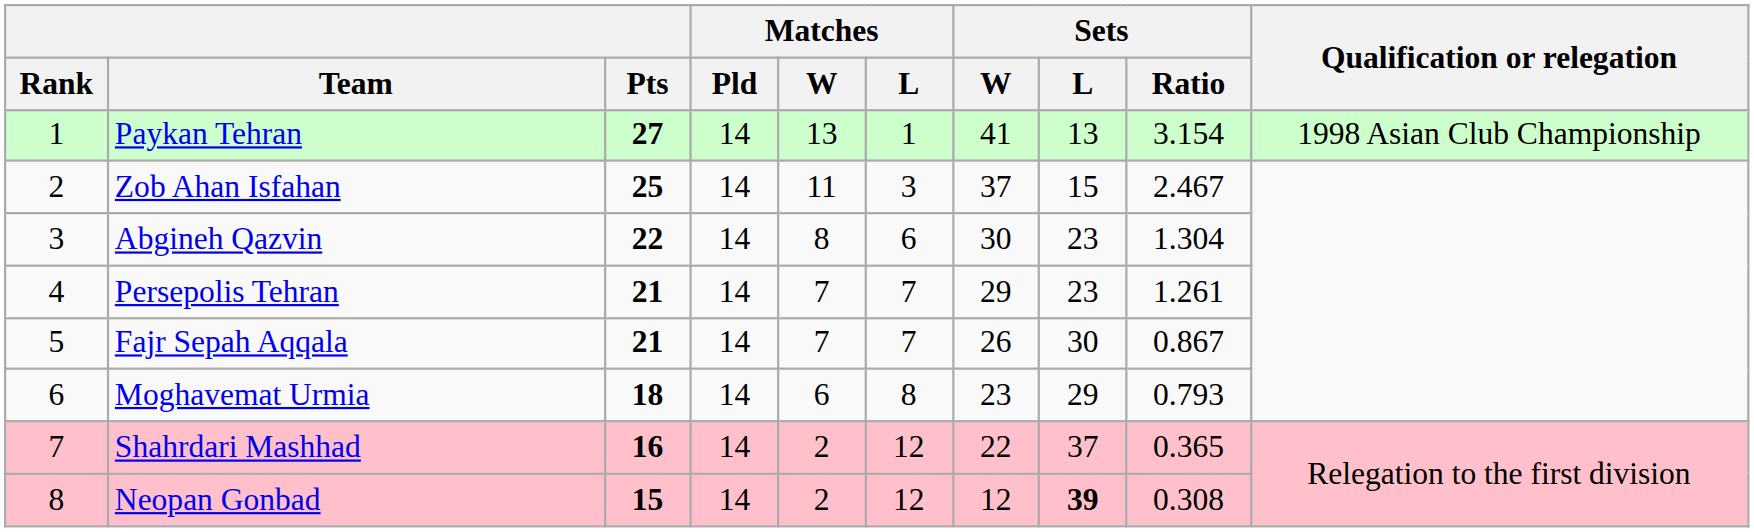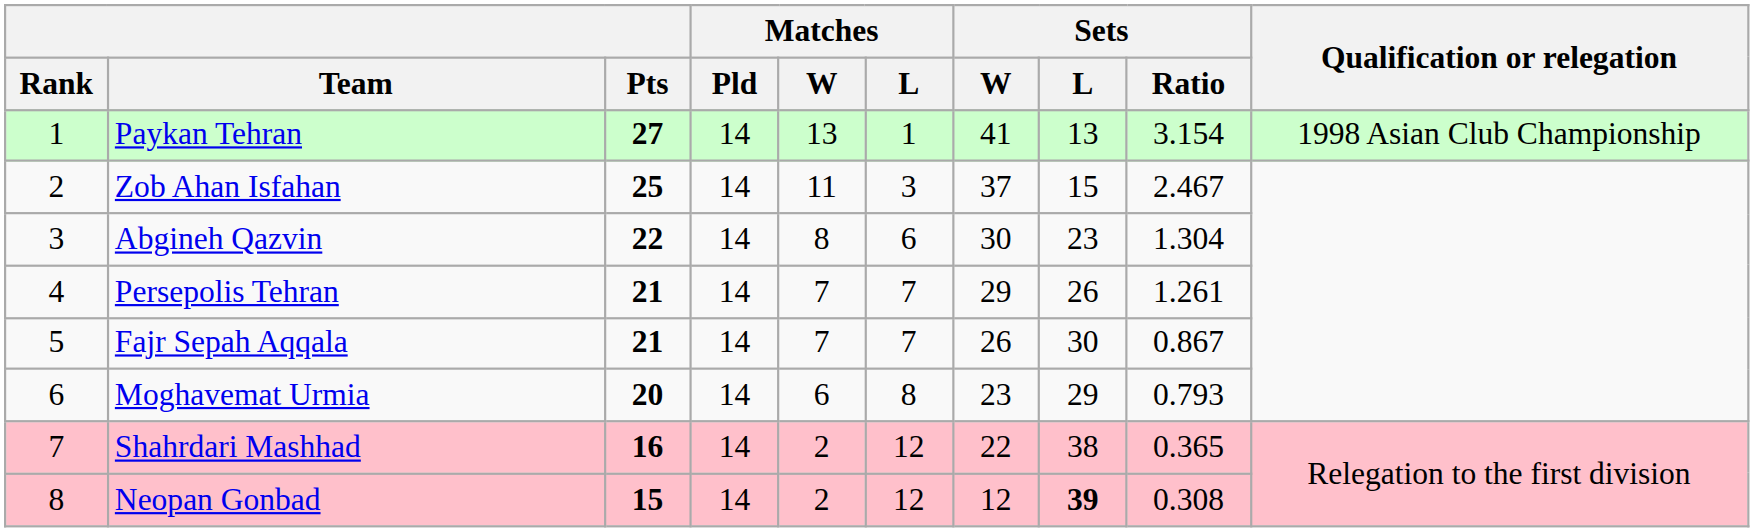 <table class="wikitable" style="text-align:center; font-size:90%">
 <tr>
 <th colspan=3></th>
 <th colspan=3>Matches</th>
 <th colspan=3>Sets</th>
 <th rowspan=2 width=220>Qualification or relegation</th>
 </tr>
 <tr>
 <th width=40>Rank</th>
 <th width=220>Team</th>
 <th width=33>Pts</th>
 <th width=33>Pld</th>
 <th width=33>W</th>
 <th width=33>L</th>
 <th width=33>W</th>
 <th width=33>L</th>
 <th width=50>Ratio</th>
 </tr>
 <tr bgcolor=ccffcc>
 <td>1</td>
 <td align="left"><a href='#'>Paykan Tehran</a></td>
 <td><strong>27</strong></td>
 <td>14</td>
 <td>13</td>
 <td>1</td>
 <td>41</td>
 <td>13</td>
 <td>3.154</td>
 <td>1998 Asian Club Championship</td>
 </tr>
 <tr>
 <td>2</td>
 <td align="left"><a href='#'>Zob Ahan Isfahan</a></td>
 <td><strong>25</strong></td>
 <td>14</td>
 <td>11</td>
 <td>3</td>
 <td>37</td>
 <td>15</td>
 <td>2.467</td>
 <td rowspan=5></td>
 </tr>
 <tr>
 <td>3</td>
 <td align="left"><a href='#'>Abgineh Qazvin</a></td>
 <td><strong>22</strong></td>
 <td>14</td>
 <td>8</td>
 <td>6</td>
 <td>30</td>
 <td>23</td>
 <td>1.304</td>
 </tr>
 <tr>
 <td>4</td>
 <td align="left"><a href='#'>Persepolis Tehran</a></td>
 <td><strong>21</strong></td>
 <td>14</td>
 <td>7</td>
 <td>7</td>
 <td>29</td>
-<td>23</td>
+<td>26</td>
 <td>1.261</td>
 </tr>
 <tr>
 <td>5</td>
 <td align="left"><a href='#'>Fajr Sepah Aqqala</a></td>
 <td><strong>21</strong></td>
 <td>14</td>
 <td>7</td>
 <td>7</td>
 <td>26</td>
 <td>30</td>
 <td>0.867</td>
 </tr>
 <tr>
 <td>6</td>
 <td align="left"><a href='#'>Moghavemat Urmia</a></td>
-<td><strong>18</strong></td>
+<td><strong>20</strong></td>
 <td>14</td>
 <td>6</td>
 <td>8</td>
 <td>23</td>
 <td>29</td>
 <td>0.793</td>
 </tr>
 <tr bgcolor=pink>
 <td>7</td>
 <td align="left"><a href='#'>Shahrdari Mashhad</a></td>
 <td><strong>16</strong></td>
 <td>14</td>
 <td>2</td>
 <td>12</td>
 <td>22</td>
-<td>37</td>
+<td>38</td>
 <td>0.365</td>
 <td rowspan=2>Relegation to the first division</td>
 </tr>
 <tr bgcolor=pink>
 <td>8</td>
 <td align="left"><a href='#'>Neopan Gonbad</a></td>
 <td><strong>15</strong></td>
 <td>14</td>
 <td>2</td>
 <td>12</td>
 <td>12</td>
 <td><strong>39</strong></td>
 <td>0.308</td>
 </tr>
 </table>
